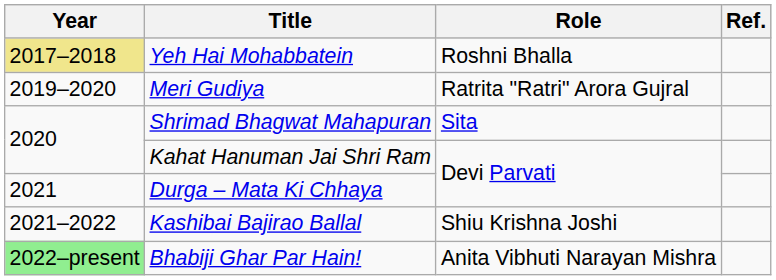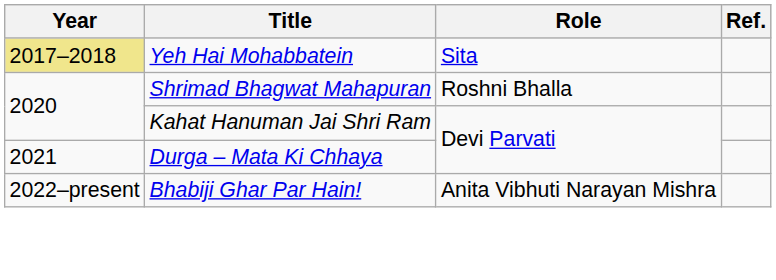 <table class="wikitable sortable">
 <tr style="background:#ccc; text-align:center;">
 <th>Year</th>
 <th>Title</th>
 <th>Role</th>
 <th>Ref.</th>
 </tr>
 <tr>
 <td style="background: khaki;">2017–2018</td>
 <td><em><a href='#'>Yeh Hai Mohabbatein</a></em></td>
-<td>Roshni Bhalla</td>
-<td></td>
-</tr>
-<tr>
-<td>2019–2020</td>
-<td><em><a href='#'>Meri Gudiya</a></em></td>
-<td>Ratrita "Ratri" Arora Gujral</td>
+<td><a href='#'>Sita</a></td>
 <td></td>
 </tr>
 <tr>
 <td rowspan="2">2020</td>
 <td><em><a href='#'>Shrimad Bhagwat Mahapuran</a></em></td>
-<td><a href='#'>Sita</a></td>
+<td>Roshni Bhalla</td>
 <td></td>
 </tr>
 <tr>
 <td><em>Kahat Hanuman Jai Shri Ram</em></td>
 <td rowspan="2">Devi <a href='#'>Parvati</a></td>
 <td></td>
 </tr>
 <tr>
 <td>2021</td>
 <td><em><a href='#'>Durga – Mata Ki Chhaya</a></em></td>
 <td></td>
 </tr>
 <tr>
-<td>2021–2022</td>
-<td><em><a href='#'>Kashibai Bajirao Ballal</a></em></td>
-<td>Shiu Krishna Joshi</td>
-<td></td>
-</tr>
-<tr>
-<td style="background: lightgreen;">2022–present</td>
+<td>2022–present</td>
 <td><em><a href='#'>Bhabiji Ghar Par Hain!</a></em></td>
 <td>Anita Vibhuti Narayan Mishra</td>
 <td></td>
 </tr>
 </table>
